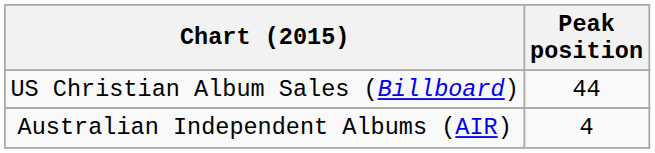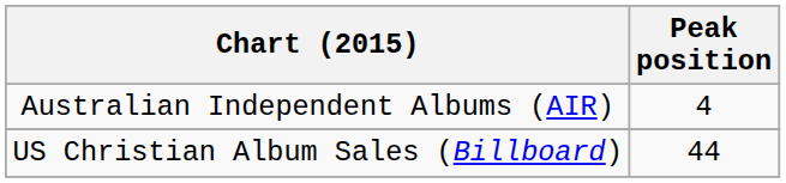 <table class="wikitable sortable plainrowheaders" style="text-align:center">
 <tr>
 <th scope="col">Chart (2015)</th>
 <th scope="col">Peak<br> position</th>
 </tr>
 <tr>
-<td>US Christian Album Sales (<em><a href='#'>Billboard</a></em>)</td>
-<td align="center">44</td>
+<td>Australian Independent Albums (<a href='#'>AIR</a>)</td>
+<td align="center">4</td>
 </tr>
 <tr>
 </tr>
 <tr>
-<td>Australian Independent Albums (<a href='#'>AIR</a>)</td>
-<td align="center">4</td>
+<td>US Christian Album Sales (<em><a href='#'>Billboard</a></em>)</td>
+<td align="center">44</td>
 </tr>
 </table>
